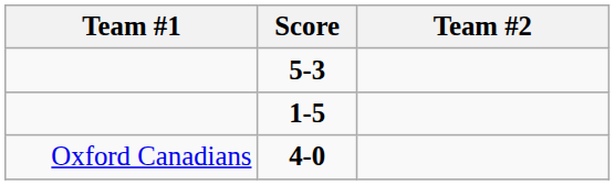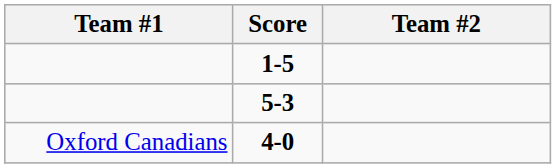 <table class="wikitable" style="text-align:center;">
 <tr>
 <th width=140>Team #1</th>
 <th width=50>Score</th>
 <th width=140>Team #2</th>
 </tr>
 <tr>
 <td style="text-align:right;"></td>
-<td><strong>5-3</strong></td>
+<td><strong>1-5</strong></td>
 <td style="text-align:left;"></td>
 </tr>
 <tr>
 <td style="text-align:right;"></td>
-<td><strong>1-5</strong></td>
+<td><strong>5-3</strong></td>
 <td style="text-align:left;"></td>
 </tr>
 <tr>
 <td style="text-align:right;"> <a href='#'>Oxford Canadians</a></td>
 <td><strong>4-0</strong></td>
 <td style="text-align:left;"></td>
 </tr>
 </table>
